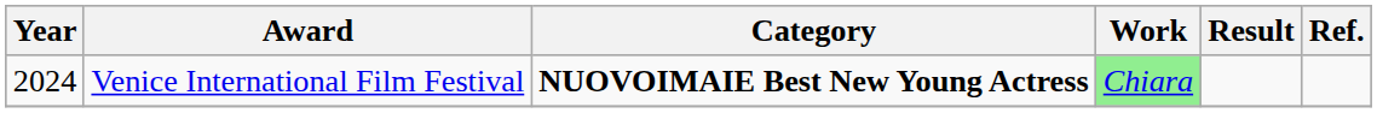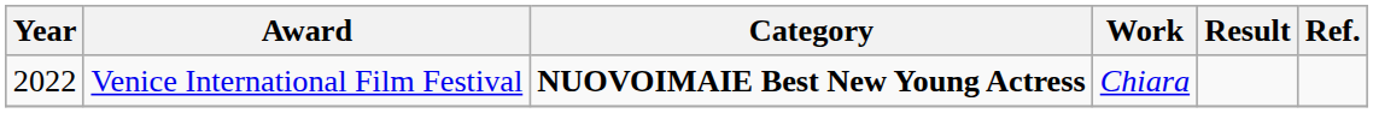 <table class="wikitable">
 <tr>
 <th>Year</th>
 <th>Award</th>
 <th>Category</th>
 <th>Work</th>
 <th>Result</th>
 <th>Ref.</th>
 </tr>
 <tr>
-<td>2024</td>
+<td>2022</td>
 <td><a href='#'>Venice International Film Festival</a></td>
 <td><strong>NUOVOIMAIE Best New Young Actress</strong></td>
-<td style="background: lightgreen;"><em><a href='#'>Chiara</a></em></td>
+<td><em><a href='#'>Chiara</a></em></td>
 <td></td>
 <td></td>
 </tr>
 <tr>
 </tr>
 </table>
